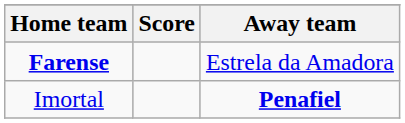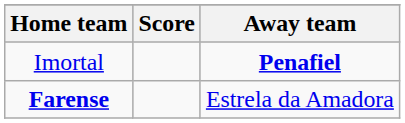 <table class="wikitable" style="text-align: center">
 <tr>
 </tr>
 <tr>
 <th>Home team</th>
 <th>Score</th>
 <th>Away team</th>
 </tr>
 <tr>
+<td><a href='#'>Imortal</a> </td>
+<td></td>
+<td><strong><a href='#'>Penafiel</a></strong> </td>
+</tr>
+<tr>
 <td><strong><a href='#'>Farense</a></strong> </td>
 <td></td>
 <td><a href='#'>Estrela da Amadora</a> </td>
 </tr>
-<tr>
-<td><a href='#'>Imortal</a> </td>
-<td></td>
-<td><strong><a href='#'>Penafiel</a></strong> </td>
-</tr>
 </table>
